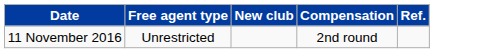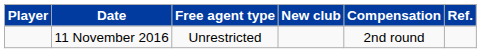 <table class="wikitable" style="font-size:90%; text-align:center;">
 <tr>
+<td style="background:#013B9F; color:white;"><strong>Player</strong></td>
 <td style="background:#013B9F; color:white;"><strong>Date</strong></td>
 <td style="background:#013B9F; color:white;"><strong>Free agent type</strong></td>
 <td style="background:#013B9F; color:white;"><strong>New club</strong></td>
 <td style="background:#013B9F; color:white;"><strong>Compensation</strong></td>
 <td style="background:#013B9F; color:white;"><strong>Ref.</strong></td>
 </tr>
 <tr>
+<td></td>
 <td>11 November 2016</td>
 <td>Unrestricted</td>
 <td></td>
 <td>2nd round</td>
 <td></td>
 </tr>
 </table>
